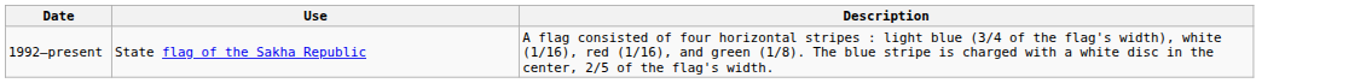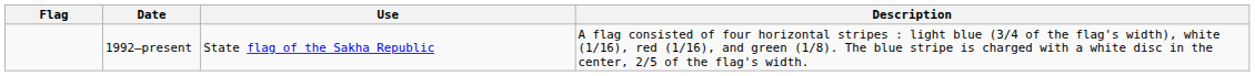 <table class="wikitable">
 <tr>
+<th width="100">Flag</th>
 <th width="100">Date</th>
 <th width="400">Use</th>
 <th width="725">Description</th>
 </tr>
 <tr>
+<td></td>
 <td>1992–present</td>
 <td>State <a href='#'>flag of the Sakha Republic</a></td>
 <td>A flag consisted of four horizontal stripes : light blue (3/4 of the flag's width), white (1/16), red (1/16), and green (1/8). The blue stripe is charged with a white disc in the center, 2/5 of the flag's width.</td>
 </tr>
 </table>
